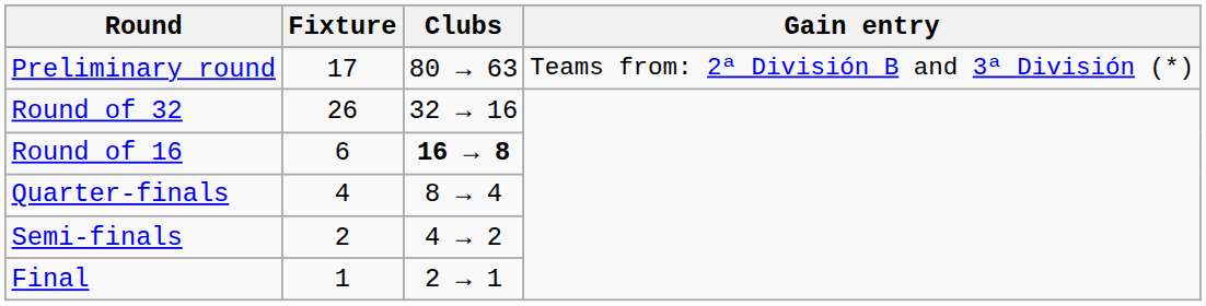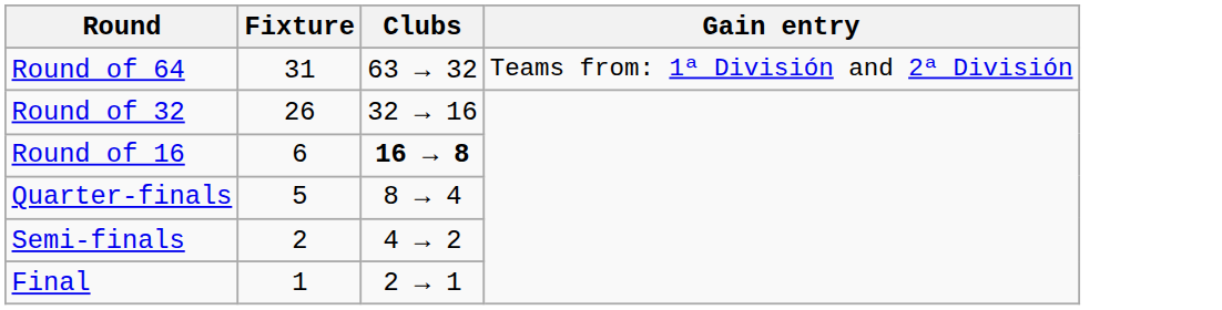 <table class="wikitable">
 <tr>
 <th>Round</th>
 <th>Fixture</th>
 <th>Clubs</th>
 <th>Gain entry</th>
 </tr>
 <tr>
-<td><a href='#'>Preliminary round</a></td>
-<td align=center>17</td>
-<td align=center>80 → 63</td>
-<td style="font-size:95%;">Teams from: <a href='#'>2ª División B</a> and <a href='#'>3ª División</a> (*)</td>
+<td><a href='#'>Round of 64</a></td>
+<td align=center>31</td>
+<td align=center>63 → 32</td>
+<td style="font-size:95%;">Teams from: <a href='#'>1ª División</a> and <a href='#'>2ª División</a></td>
 </tr>
 <tr>
 <td><a href='#'>Round of 32</a></td>
 <td align=center>26</td>
 <td align=center>32 → 16</td>
 </tr>
 <tr>
 <td><a href='#'>Round of 16</a></td>
 <td align=center>6</td>
 <td align=center><strong>16 → 8</strong></td>
 </tr>
 <tr>
 <td><a href='#'>Quarter-finals</a></td>
-<td align=center>4</td>
+<td align=center>5</td>
 <td align=center>8 → 4</td>
 </tr>
 <tr>
 <td><a href='#'>Semi-finals</a></td>
 <td align=center>2</td>
 <td align=center>4 → 2</td>
 </tr>
 <tr>
 <td><a href='#'>Final</a></td>
 <td align=center>1</td>
 <td align=center>2 → 1</td>
 </tr>
 </table>
